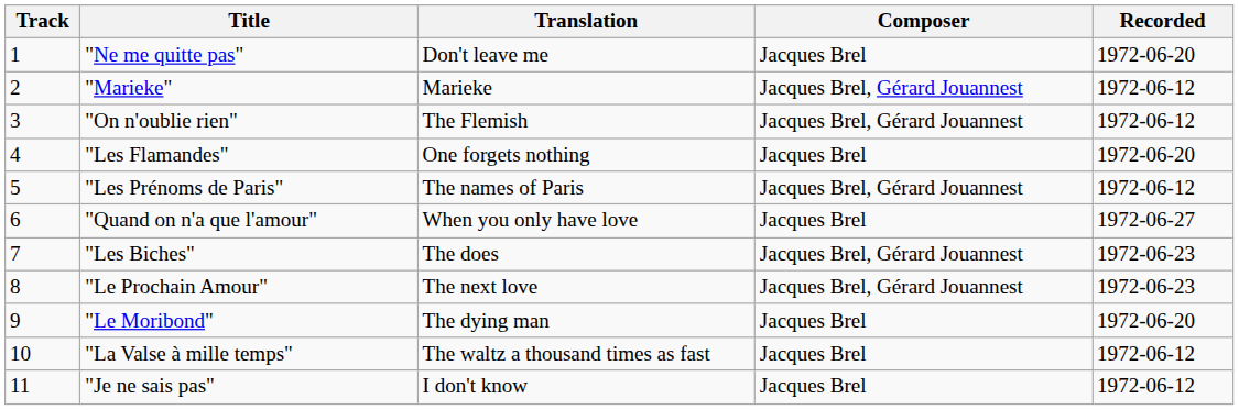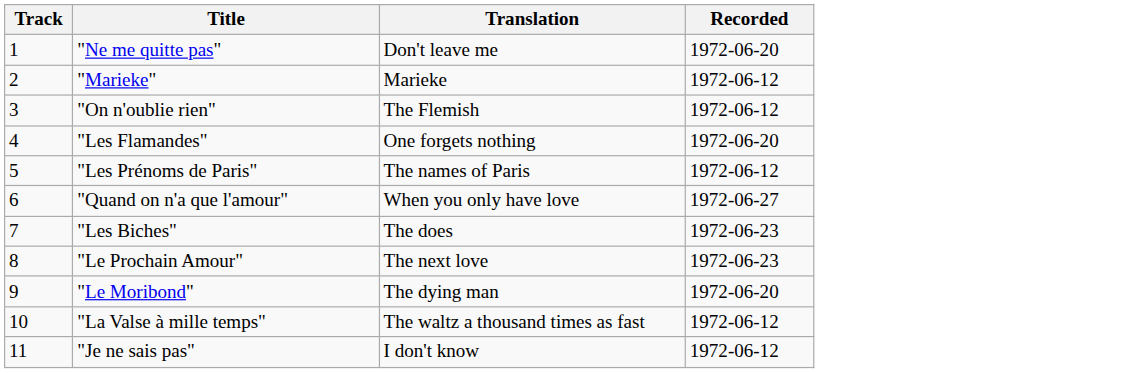 <table class="wikitable">
 <tr>
 <th style="width:50px;">Track</th>
 <th style="width:250px;">Title</th>
 <th style="width:250px;">Translation</th>
-<th style="width:250px;">Composer</th>
 <th style="width:100px;">Recorded</th>
 </tr>
 <tr>
 <td>1</td>
 <td>"<a href='#'>Ne me quitte pas</a>"</td>
 <td>Don't leave me</td>
-<td>Jacques Brel</td>
 <td>1972-06-20</td>
 </tr>
 <tr>
 <td>2</td>
 <td>"<a href='#'>Marieke</a>"</td>
 <td>Marieke</td>
-<td>Jacques Brel, <a href='#'>Gérard Jouannest</a></td>
 <td>1972-06-12</td>
 </tr>
 <tr>
 <td>3</td>
 <td>"On n'oublie rien"</td>
 <td>The Flemish</td>
-<td>Jacques Brel, Gérard Jouannest</td>
 <td>1972-06-12</td>
 </tr>
 <tr>
 <td>4</td>
 <td>"Les Flamandes"</td>
 <td>One forgets nothing</td>
-<td>Jacques Brel</td>
 <td>1972-06-20</td>
 </tr>
 <tr>
 <td>5</td>
 <td>"Les Prénoms de Paris"</td>
 <td>The names of Paris</td>
-<td>Jacques Brel, Gérard Jouannest</td>
 <td>1972-06-12</td>
 </tr>
 <tr>
 <td>6</td>
 <td>"Quand on n'a que l'amour"</td>
 <td>When you only have love</td>
-<td>Jacques Brel</td>
 <td>1972-06-27</td>
 </tr>
 <tr>
 <td>7</td>
 <td>"Les Biches"</td>
 <td>The does</td>
-<td>Jacques Brel, Gérard Jouannest</td>
 <td>1972-06-23</td>
 </tr>
 <tr>
 <td>8</td>
 <td>"Le Prochain Amour"</td>
 <td>The next love</td>
-<td>Jacques Brel, Gérard Jouannest</td>
 <td>1972-06-23</td>
 </tr>
 <tr>
 <td>9</td>
 <td>"<a href='#'>Le Moribond</a>"</td>
 <td>The dying man</td>
-<td>Jacques Brel</td>
 <td>1972-06-20</td>
 </tr>
 <tr>
 <td>10</td>
 <td>"La Valse à mille temps"</td>
 <td>The waltz a thousand times as fast</td>
-<td>Jacques Brel</td>
 <td>1972-06-12</td>
 </tr>
 <tr>
 <td>11</td>
 <td>"Je ne sais pas"</td>
 <td>I don't know</td>
-<td>Jacques Brel</td>
 <td>1972-06-12</td>
 </tr>
 </table>
